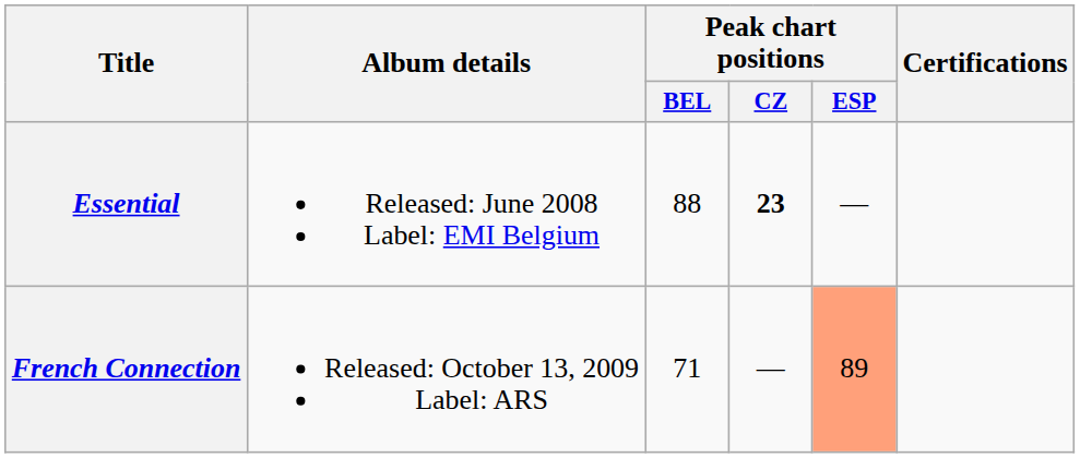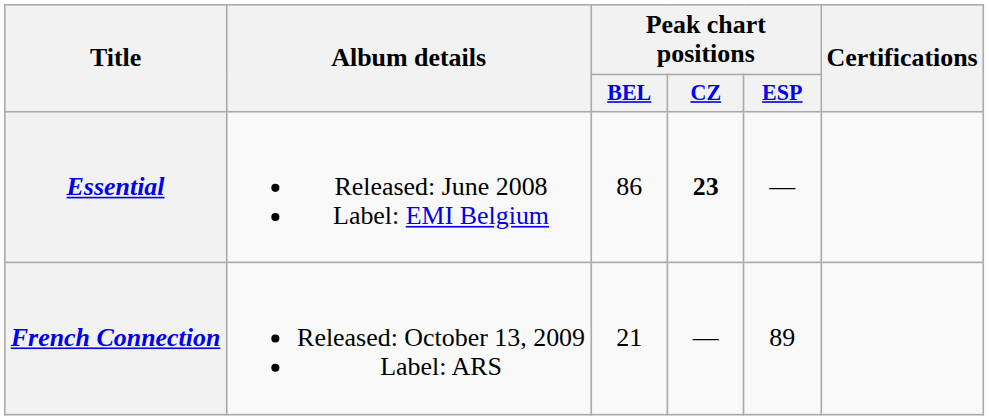 <table class="wikitable plainrowheaders" style="text-align:center;">
 <tr>
 <th scope="col" rowspan="2">Title</th>
 <th scope="col" rowspan="2">Album details</th>
 <th scope="col" colspan="3">Peak chart positions</th>
 <th scope="col" rowspan="2">Certifications</th>
 </tr>
 <tr>
 <th scope="col" style="width:3em;font-size:85%;"><a href='#'>BEL</a><br></th>
 <th scope="col" style="width:3em;font-size:85%;"><a href='#'>CZ</a><br></th>
 <th scope="col" style="width:3em;font-size:85%;"><a href='#'>ESP</a><br></th>
 </tr>
 <tr>
 <th scope="row"><em><a href='#'>Essential</a></em></th>
 <td><br><ul><li>Released: June 2008</li><li>Label: <a href='#'>EMI Belgium</a></li></ul></td>
-<td>88</td>
+<td>86</td>
 <td><strong>23</strong></td>
 <td>—</td>
 <td></td>
 </tr>
 <tr>
 <th scope="row"><em><a href='#'>French Connection</a></em></th>
 <td><br><ul><li>Released: October 13, 2009</li><li>Label: ARS</li></ul></td>
-<td>71</td>
+<td>21</td>
 <td>—</td>
-<td style="background: lightsalmon;">89</td>
+<td>89</td>
 <td></td>
 </tr>
 </table>
